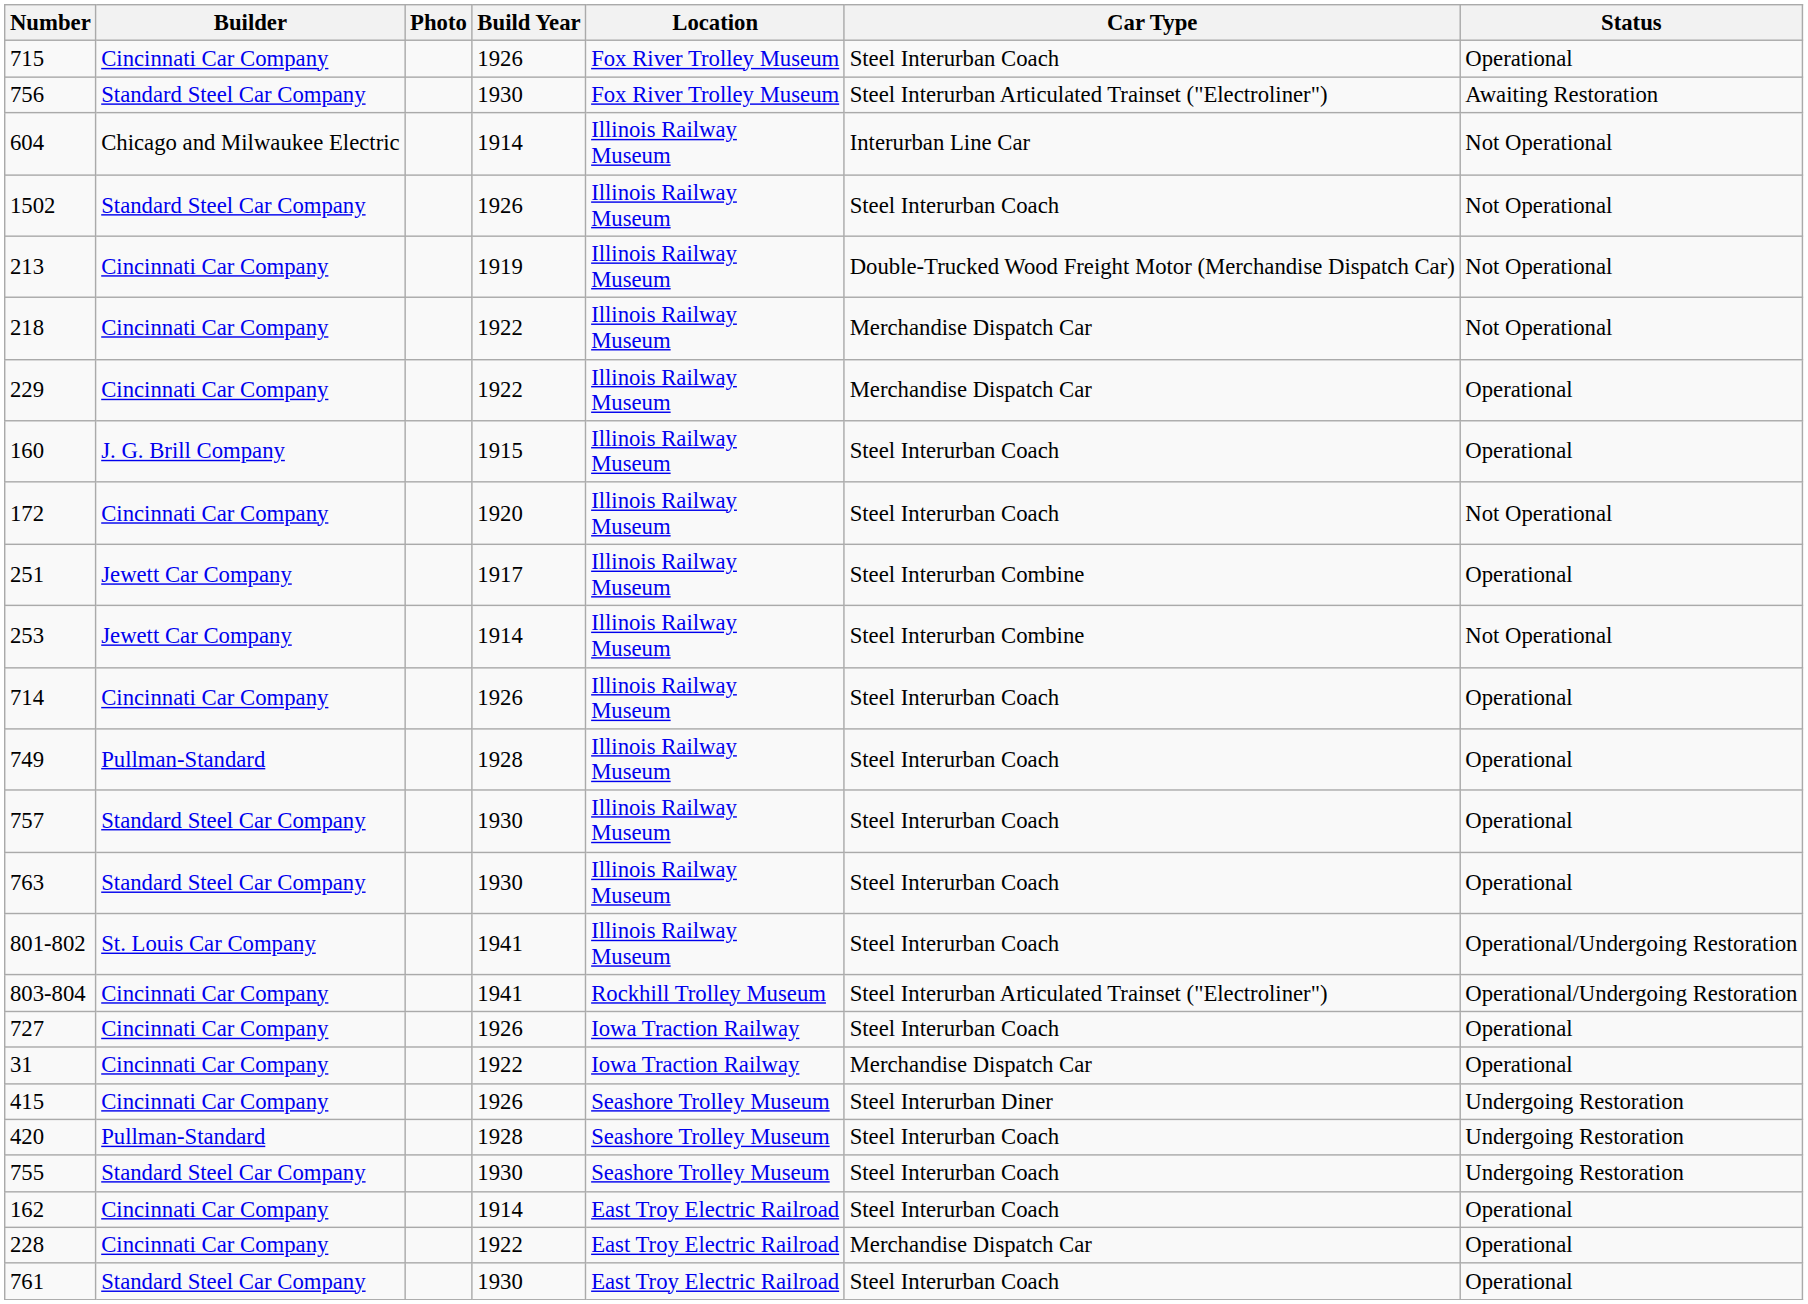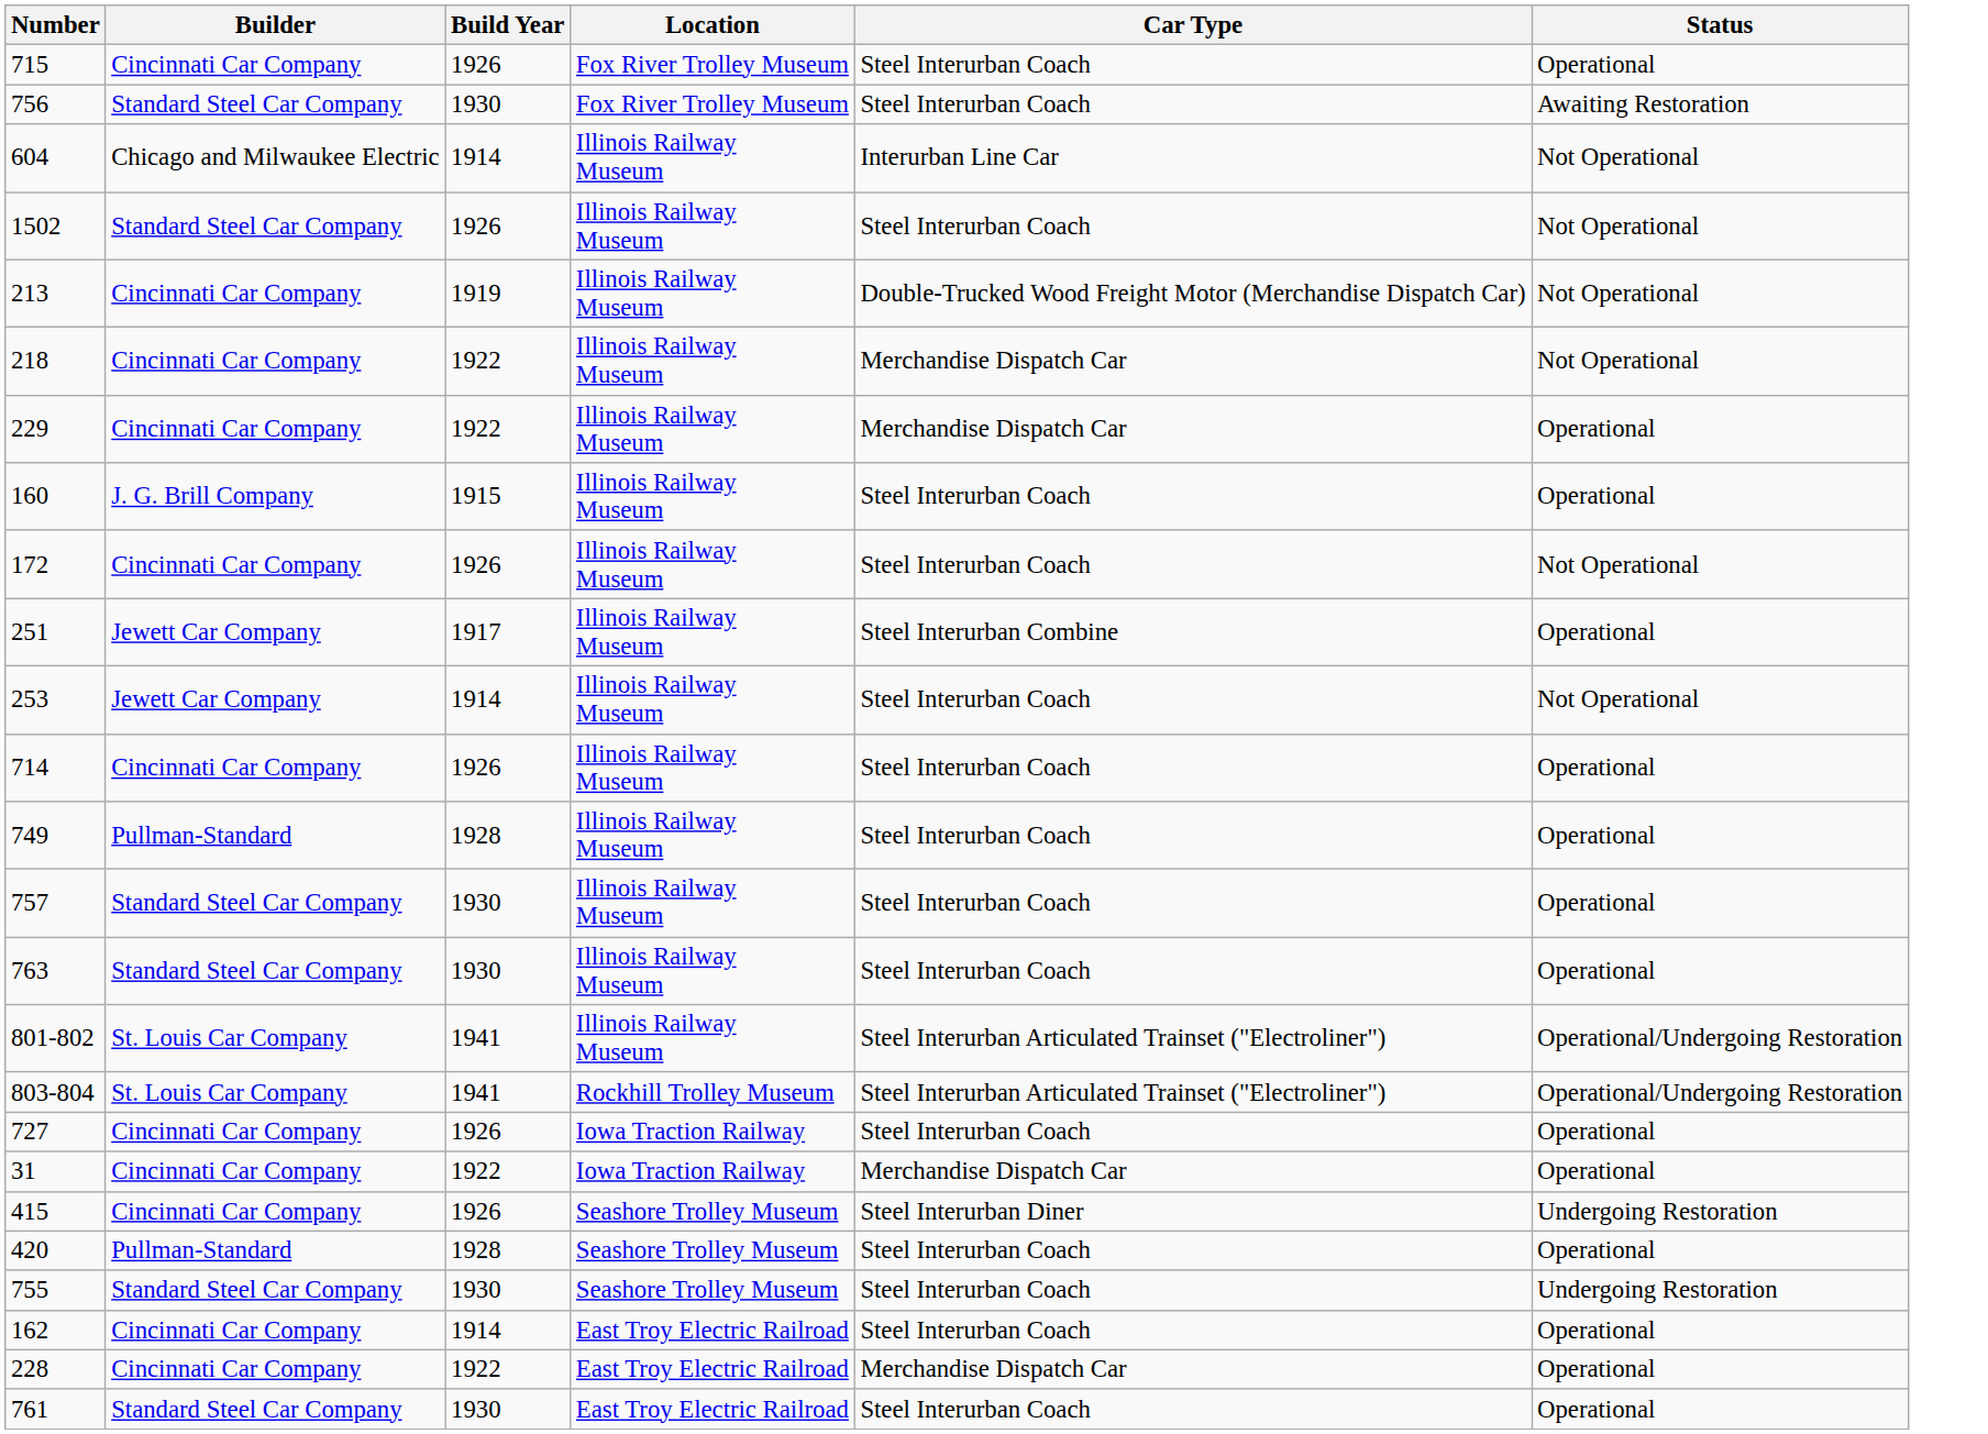 <table class="wikitable">
 <tr>
 <th>Number</th>
 <th>Builder</th>
-<th>Photo</th>
 <th>Build Year</th>
 <th>Location</th>
 <th>Car Type</th>
 <th>Status</th>
 </tr>
 <tr>
 <td>715</td>
 <td><a href='#'>Cincinnati Car Company</a></td>
-<td></td>
 <td>1926</td>
 <td><a href='#'>Fox River Trolley Museum</a></td>
 <td>Steel Interurban Coach</td>
 <td>Operational</td>
 </tr>
 <tr>
 <td>756</td>
 <td><a href='#'>Standard Steel Car Company</a></td>
-<td></td>
 <td>1930</td>
 <td><a href='#'>Fox River Trolley Museum</a></td>
-<td>Steel Interurban Articulated Trainset ("Electroliner")</td>
+<td>Steel Interurban Coach</td>
 <td>Awaiting Restoration</td>
 </tr>
 <tr>
 <td>604</td>
 <td>Chicago and Milwaukee Electric</td>
-<td></td>
 <td>1914</td>
 <td><a href='#'>Illinois Railway</a><br><a href='#'>Museum</a></td>
 <td>Interurban Line Car</td>
 <td>Not Operational</td>
 </tr>
 <tr>
 <td>1502</td>
 <td><a href='#'>Standard Steel Car Company</a></td>
-<td></td>
 <td>1926</td>
 <td><a href='#'>Illinois Railway</a><br><a href='#'>Museum</a></td>
 <td>Steel Interurban Coach</td>
 <td>Not Operational</td>
 </tr>
 <tr>
 <td>213</td>
 <td><a href='#'>Cincinnati Car Company</a></td>
-<td></td>
 <td>1919</td>
 <td><a href='#'>Illinois Railway</a><br><a href='#'>Museum</a></td>
 <td>Double-Trucked Wood Freight Motor (Merchandise Dispatch Car)</td>
 <td>Not Operational</td>
 </tr>
 <tr>
 <td>218</td>
 <td><a href='#'>Cincinnati Car Company</a></td>
-<td></td>
 <td>1922</td>
 <td><a href='#'>Illinois Railway</a><br><a href='#'>Museum</a></td>
 <td>Merchandise Dispatch Car</td>
 <td>Not Operational</td>
 </tr>
 <tr>
 <td>229</td>
 <td><a href='#'>Cincinnati Car Company</a></td>
-<td></td>
 <td>1922</td>
 <td><a href='#'>Illinois Railway</a><br><a href='#'>Museum</a></td>
 <td>Merchandise Dispatch Car</td>
 <td>Operational</td>
 </tr>
 <tr>
 <td>160</td>
 <td><a href='#'>J. G. Brill Company</a></td>
-<td></td>
 <td>1915</td>
 <td><a href='#'>Illinois Railway</a><br><a href='#'>Museum</a></td>
 <td>Steel Interurban Coach</td>
 <td>Operational</td>
 </tr>
 <tr>
 <td>172</td>
 <td><a href='#'>Cincinnati Car Company</a></td>
-<td></td>
-<td>1920</td>
+<td>1926</td>
 <td><a href='#'>Illinois Railway</a><br><a href='#'>Museum</a></td>
 <td>Steel Interurban Coach</td>
 <td>Not Operational</td>
 </tr>
 <tr>
 <td>251</td>
 <td><a href='#'>Jewett Car Company</a></td>
-<td></td>
 <td>1917</td>
 <td><a href='#'>Illinois Railway</a><br><a href='#'>Museum</a></td>
 <td>Steel Interurban Combine</td>
 <td>Operational</td>
 </tr>
 <tr>
 <td>253</td>
 <td><a href='#'>Jewett Car Company</a></td>
-<td></td>
 <td>1914</td>
 <td><a href='#'>Illinois Railway</a><br><a href='#'>Museum</a></td>
-<td>Steel Interurban Combine</td>
+<td>Steel Interurban Coach</td>
 <td>Not Operational</td>
 </tr>
 <tr>
 <td>714</td>
 <td><a href='#'>Cincinnati Car Company</a></td>
-<td></td>
 <td>1926</td>
 <td><a href='#'>Illinois Railway</a><br><a href='#'>Museum</a></td>
 <td>Steel Interurban Coach</td>
 <td>Operational</td>
 </tr>
 <tr>
 <td>749</td>
 <td><a href='#'>Pullman-Standard</a></td>
-<td></td>
 <td>1928</td>
 <td><a href='#'>Illinois Railway</a><br><a href='#'>Museum</a></td>
 <td>Steel Interurban Coach</td>
 <td>Operational</td>
 </tr>
 <tr>
 <td>757</td>
 <td><a href='#'>Standard Steel Car Company</a></td>
-<td></td>
 <td>1930</td>
 <td><a href='#'>Illinois Railway</a><br><a href='#'>Museum</a></td>
 <td>Steel Interurban Coach</td>
 <td>Operational</td>
 </tr>
 <tr>
 <td>763</td>
 <td><a href='#'>Standard Steel Car Company</a></td>
-<td></td>
 <td>1930</td>
 <td><a href='#'>Illinois Railway</a><br><a href='#'>Museum</a></td>
 <td>Steel Interurban Coach</td>
 <td>Operational</td>
 </tr>
 <tr>
 <td>801-802</td>
 <td><a href='#'>St. Louis Car Company</a></td>
-<td></td>
 <td>1941</td>
 <td><a href='#'>Illinois Railway</a><br><a href='#'>Museum</a></td>
-<td>Steel Interurban Coach</td>
+<td>Steel Interurban Articulated Trainset ("Electroliner")</td>
 <td>Operational/Undergoing Restoration</td>
 </tr>
 <tr>
 <td>803-804</td>
-<td><a href='#'>Cincinnati Car Company</a></td>
-<td></td>
+<td><a href='#'>St. Louis Car Company</a></td>
 <td>1941</td>
 <td><a href='#'>Rockhill Trolley Museum</a></td>
 <td>Steel Interurban Articulated Trainset ("Electroliner")</td>
 <td>Operational/Undergoing Restoration</td>
 </tr>
 <tr>
 <td>727</td>
 <td><a href='#'>Cincinnati Car Company</a></td>
-<td></td>
 <td>1926</td>
 <td><a href='#'>Iowa Traction Railway</a></td>
 <td>Steel Interurban Coach</td>
 <td>Operational</td>
 </tr>
 <tr>
 <td>31</td>
 <td><a href='#'>Cincinnati Car Company</a></td>
-<td></td>
 <td>1922</td>
 <td><a href='#'>Iowa Traction Railway</a></td>
 <td>Merchandise Dispatch Car</td>
 <td>Operational</td>
 </tr>
 <tr>
 <td>415</td>
 <td><a href='#'>Cincinnati Car Company</a></td>
-<td></td>
 <td>1926</td>
 <td><a href='#'>Seashore Trolley Museum</a></td>
 <td>Steel Interurban Diner</td>
 <td>Undergoing Restoration</td>
 </tr>
 <tr>
 <td>420</td>
 <td><a href='#'>Pullman-Standard</a></td>
-<td></td>
 <td>1928</td>
 <td><a href='#'>Seashore Trolley Museum</a></td>
 <td>Steel Interurban Coach</td>
-<td>Undergoing Restoration</td>
+<td>Operational</td>
 </tr>
 <tr>
 <td>755</td>
 <td><a href='#'>Standard Steel Car Company</a></td>
-<td></td>
 <td>1930</td>
 <td><a href='#'>Seashore Trolley Museum</a></td>
 <td>Steel Interurban Coach</td>
 <td>Undergoing Restoration</td>
 </tr>
 <tr>
 <td>162</td>
 <td><a href='#'>Cincinnati Car Company</a></td>
-<td></td>
 <td>1914</td>
 <td><a href='#'>East Troy Electric Railroad</a></td>
 <td>Steel Interurban Coach</td>
 <td>Operational</td>
 </tr>
 <tr>
 <td>228</td>
 <td><a href='#'>Cincinnati Car Company</a></td>
-<td></td>
 <td>1922</td>
 <td><a href='#'>East Troy Electric Railroad</a></td>
 <td>Merchandise Dispatch Car</td>
 <td>Operational</td>
 </tr>
 <tr>
 <td>761</td>
 <td><a href='#'>Standard Steel Car Company</a></td>
-<td></td>
 <td>1930</td>
 <td><a href='#'>East Troy Electric Railroad</a></td>
 <td>Steel Interurban Coach</td>
 <td>Operational</td>
 </tr>
 </table>
